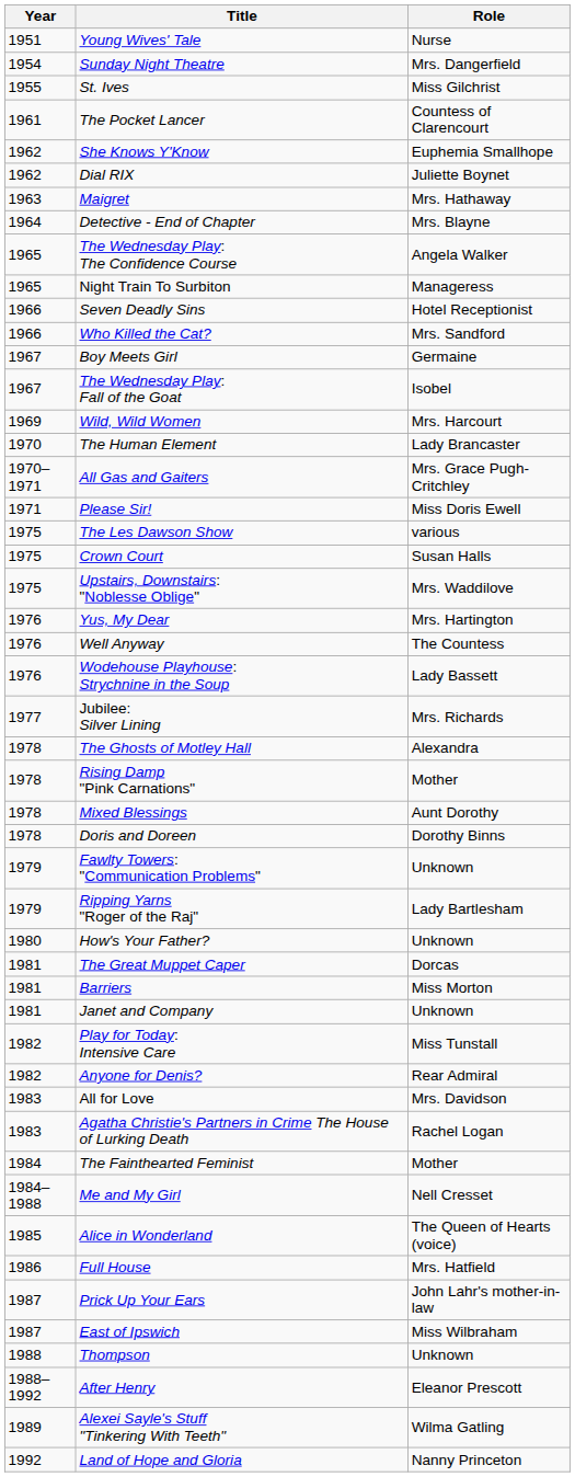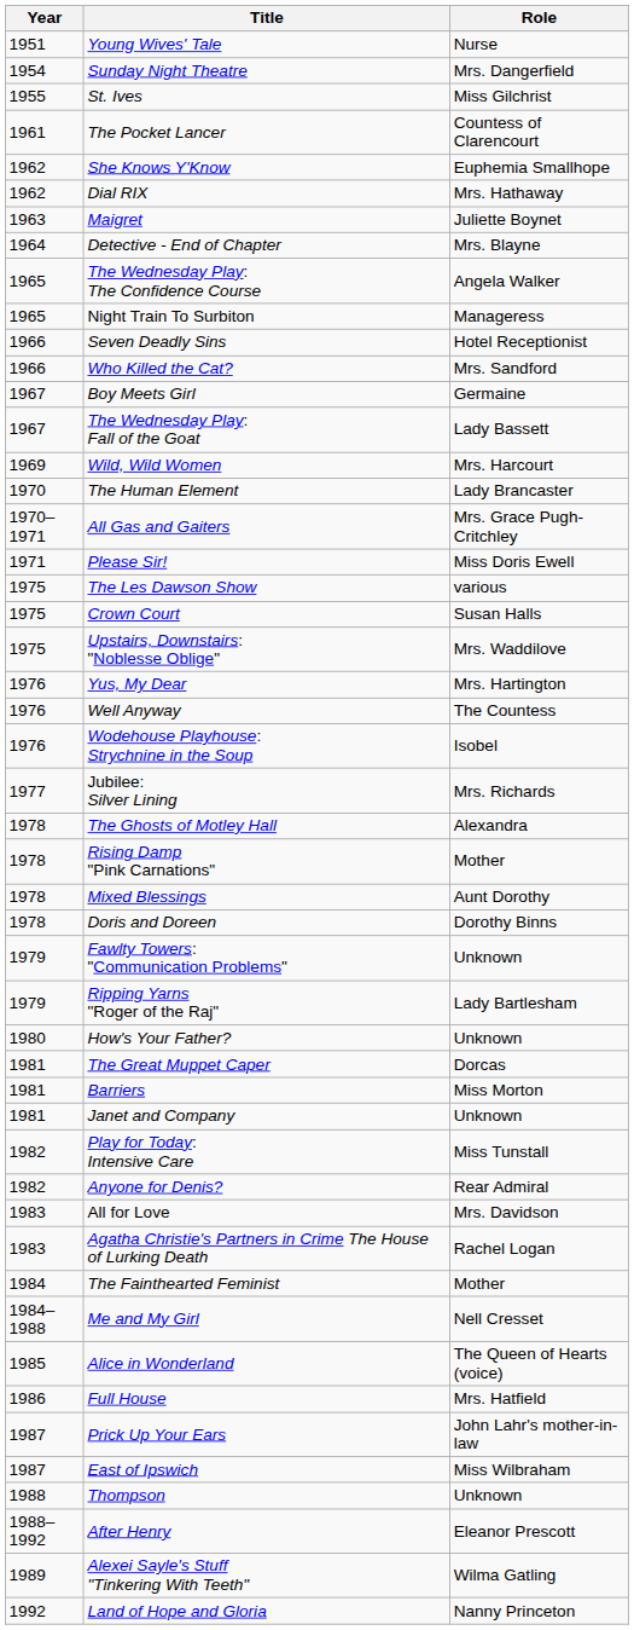 <table class="wikitable">
 <tr>
 <th>Year</th>
 <th>Title</th>
 <th>Role</th>
 </tr>
 <tr>
 <td>1951</td>
 <td><em><a href='#'>Young Wives' Tale</a></em></td>
 <td>Nurse</td>
 </tr>
 <tr>
 <td>1954</td>
 <td><em><a href='#'>Sunday Night Theatre</a></em></td>
 <td>Mrs. Dangerfield</td>
 </tr>
 <tr>
 <td>1955</td>
 <td><em>St. Ives</em></td>
 <td>Miss Gilchrist</td>
 </tr>
 <tr>
 <td>1961</td>
 <td><em>The Pocket Lancer</em></td>
 <td>Countess of Clarencourt</td>
 </tr>
 <tr>
 <td>1962</td>
 <td><em><a href='#'>She Knows Y'Know</a></em></td>
 <td>Euphemia Smallhope</td>
 </tr>
 <tr>
 <td>1962</td>
 <td><em>Dial RIX</em></td>
-<td>Juliette Boynet</td>
+<td>Mrs. Hathaway</td>
 </tr>
 <tr>
 <td>1963</td>
 <td><em><a href='#'>Maigret</a></em></td>
-<td>Mrs. Hathaway</td>
+<td>Juliette Boynet</td>
 </tr>
 <tr>
 <td>1964</td>
 <td><em>Detective - End of Chapter</em></td>
 <td>Mrs. Blayne</td>
 </tr>
 <tr>
 <td>1965</td>
 <td><em><a href='#'>The Wednesday Play</a></em>:<br><em>The Confidence Course</em></td>
 <td>Angela Walker</td>
 </tr>
 <tr>
 <td>1965</td>
 <td>Night Train To Surbiton</td>
 <td>Manageress</td>
 </tr>
 <tr>
 <td>1966</td>
 <td><em>Seven Deadly Sins</em></td>
 <td>Hotel Receptionist</td>
 </tr>
 <tr>
 <td>1966</td>
 <td><em><a href='#'>Who Killed the Cat?</a></em></td>
 <td>Mrs. Sandford</td>
 </tr>
 <tr>
 <td>1967</td>
 <td><em>Boy Meets Girl</em></td>
 <td>Germaine</td>
 </tr>
 <tr>
 <td>1967</td>
 <td><em><a href='#'>The Wednesday Play</a></em>:<br><em>Fall of the Goat</em></td>
-<td>Isobel</td>
+<td>Lady Bassett</td>
 </tr>
 <tr>
 <td>1969</td>
 <td><em><a href='#'>Wild, Wild Women</a></em></td>
 <td>Mrs. Harcourt</td>
 </tr>
 <tr>
 <td>1970</td>
 <td><em>The Human Element</em></td>
 <td>Lady Brancaster</td>
 </tr>
 <tr>
 <td>1970–1971</td>
 <td><em><a href='#'>All Gas and Gaiters</a></em></td>
 <td>Mrs. Grace Pugh-Critchley</td>
 </tr>
 <tr>
 <td>1971</td>
 <td><em><a href='#'>Please Sir!</a></em></td>
 <td>Miss Doris Ewell</td>
 </tr>
 <tr>
 <td>1975</td>
 <td><em><a href='#'>The Les Dawson Show</a></em></td>
 <td>various</td>
 </tr>
 <tr>
 <td>1975</td>
 <td><em><a href='#'>Crown Court</a></em></td>
 <td>Susan Halls</td>
 </tr>
 <tr>
 <td>1975</td>
 <td><em><a href='#'>Upstairs, Downstairs</a></em>:<br>"<a href='#'>Noblesse Oblige</a>"</td>
 <td>Mrs. Waddilove</td>
 </tr>
 <tr>
 <td>1976</td>
 <td><em><a href='#'>Yus, My Dear</a></em></td>
 <td>Mrs. Hartington</td>
 </tr>
 <tr>
 <td>1976</td>
 <td><em>Well Anyway</em></td>
 <td>The Countess</td>
 </tr>
 <tr>
 <td>1976</td>
 <td><em><a href='#'>Wodehouse Playhouse</a></em>:<br><em><a href='#'>Strychnine in the Soup</a></em></td>
-<td>Lady Bassett</td>
+<td>Isobel</td>
 </tr>
 <tr>
 <td>1977</td>
 <td>Jubilee:<br><em>Silver Lining</em></td>
 <td>Mrs. Richards</td>
 </tr>
 <tr>
 <td>1978</td>
 <td><em><a href='#'>The Ghosts of Motley Hall</a></em></td>
 <td>Alexandra</td>
 </tr>
 <tr>
 <td>1978</td>
 <td><em><a href='#'>Rising Damp</a></em><br>"Pink Carnations"</td>
 <td>Mother</td>
 </tr>
 <tr>
 <td>1978</td>
 <td><em><a href='#'>Mixed Blessings</a></em></td>
 <td>Aunt Dorothy</td>
 </tr>
 <tr>
 <td>1978</td>
 <td><em>Doris and Doreen</em></td>
 <td>Dorothy Binns</td>
 </tr>
 <tr>
 <td>1979</td>
 <td><em><a href='#'>Fawlty Towers</a></em>:<br>"<a href='#'>Communication Problems</a>"</td>
 <td>Unknown</td>
 </tr>
 <tr>
 <td>1979</td>
 <td><em><a href='#'>Ripping Yarns</a></em><br>"Roger of the Raj"</td>
 <td>Lady Bartlesham</td>
 </tr>
 <tr>
 <td>1980</td>
 <td><em>How's Your Father?</em></td>
 <td>Unknown</td>
 </tr>
 <tr>
 <td>1981</td>
 <td><em><a href='#'>The Great Muppet Caper</a></em></td>
 <td>Dorcas</td>
 </tr>
 <tr>
 <td>1981</td>
 <td><em><a href='#'>Barriers</a></em></td>
 <td>Miss Morton</td>
 </tr>
 <tr>
 <td>1981</td>
 <td><em>Janet and Company</em></td>
 <td>Unknown</td>
 </tr>
 <tr>
 <td>1982</td>
 <td><em><a href='#'>Play for Today</a></em>:<br><em>Intensive Care</em></td>
 <td>Miss Tunstall</td>
 </tr>
 <tr>
 <td>1982</td>
 <td><em><a href='#'>Anyone for Denis?</a></em></td>
 <td>Rear Admiral</td>
 </tr>
 <tr>
 <td>1983</td>
 <td>All for Love</td>
 <td>Mrs. Davidson</td>
 </tr>
 <tr>
 <td>1983</td>
 <td><em><a href='#'>Agatha Christie's Partners in Crime</a> The House of Lurking Death</em></td>
 <td>Rachel Logan</td>
 </tr>
 <tr>
 <td>1984</td>
 <td><em>The Fainthearted Feminist</em></td>
 <td>Mother</td>
 </tr>
 <tr>
 <td>1984–1988</td>
 <td><em><a href='#'>Me and My Girl</a></em></td>
 <td>Nell Cresset</td>
 </tr>
 <tr>
 <td>1985</td>
 <td><em><a href='#'>Alice in Wonderland</a></em></td>
 <td>The Queen of Hearts (voice)</td>
 </tr>
 <tr>
 <td>1986</td>
 <td><em><a href='#'>Full House</a></em></td>
 <td>Mrs. Hatfield</td>
 </tr>
 <tr>
 <td>1987</td>
 <td><em><a href='#'>Prick Up Your Ears</a></em></td>
 <td>John Lahr's mother-in-law</td>
 </tr>
 <tr>
 <td>1987</td>
 <td><em><a href='#'>East of Ipswich</a></em></td>
 <td>Miss Wilbraham</td>
 </tr>
 <tr>
 <td>1988</td>
 <td><em><a href='#'>Thompson</a></em></td>
 <td>Unknown</td>
 </tr>
 <tr>
 <td>1988–1992</td>
 <td><em><a href='#'>After Henry</a></em></td>
 <td>Eleanor Prescott</td>
 </tr>
 <tr>
 <td>1989</td>
 <td><em><a href='#'>Alexei Sayle's Stuff</a><br>"Tinkering With Teeth"</em></td>
 <td>Wilma Gatling</td>
 </tr>
 <tr>
 <td>1992</td>
 <td><em><a href='#'>Land of Hope and Gloria</a></em></td>
 <td>Nanny Princeton</td>
 </tr>
 </table>
